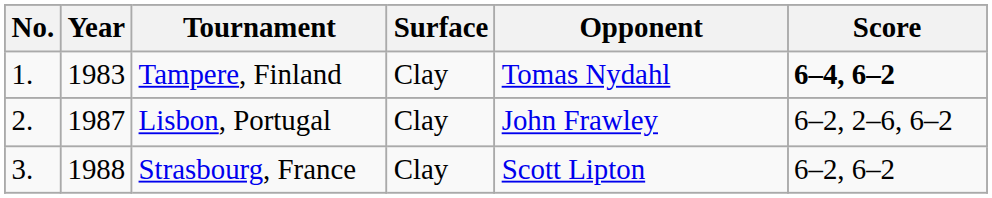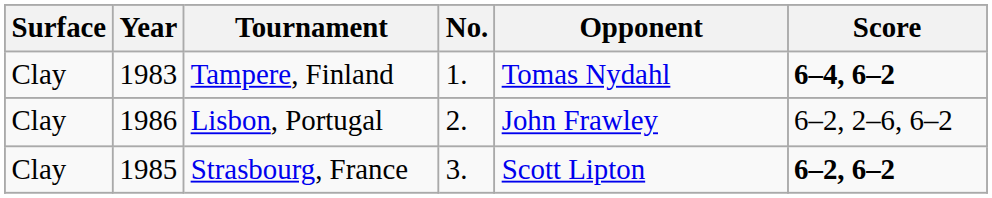 <table class="sortable wikitable" style=font-size:97%>
 <tr>
-<th width=20>No.</th>
+<th width=50>Surface</th>
 <th width=30>Year</th>
 <th width=130>Tournament</th>
-<th width=50>Surface</th>
+<th width=20>No.</th>
 <th width=150>Opponent</th>
 <th style="width:100px" class="unsortable">Score</th>
 </tr>
 <tr>
-<td>1.</td>
+<td>Clay</td>
 <td>1983</td>
 <td><a href='#'>Tampere</a>, Finland</td>
-<td>Clay</td>
+<td>1.</td>
 <td> <a href='#'>Tomas Nydahl</a></td>
 <td><strong>6–4, 6–2</strong></td>
 </tr>
 <tr>
+<td>Clay</td>
+<td>1986</td>
+<td><a href='#'>Lisbon</a>, Portugal</td>
 <td>2.</td>
-<td>1987</td>
-<td><a href='#'>Lisbon</a>, Portugal</td>
-<td>Clay</td>
 <td> <a href='#'>John Frawley</a></td>
 <td>6–2, 2–6, 6–2</td>
 </tr>
 <tr>
+<td>Clay</td>
+<td>1985</td>
+<td><a href='#'>Strasbourg</a>, France</td>
 <td>3.</td>
-<td>1988</td>
-<td><a href='#'>Strasbourg</a>, France</td>
-<td>Clay</td>
 <td> <a href='#'>Scott Lipton</a></td>
-<td>6–2, 6–2</td>
+<td><strong>6–2, 6–2</strong></td>
 </tr>
 </table>
